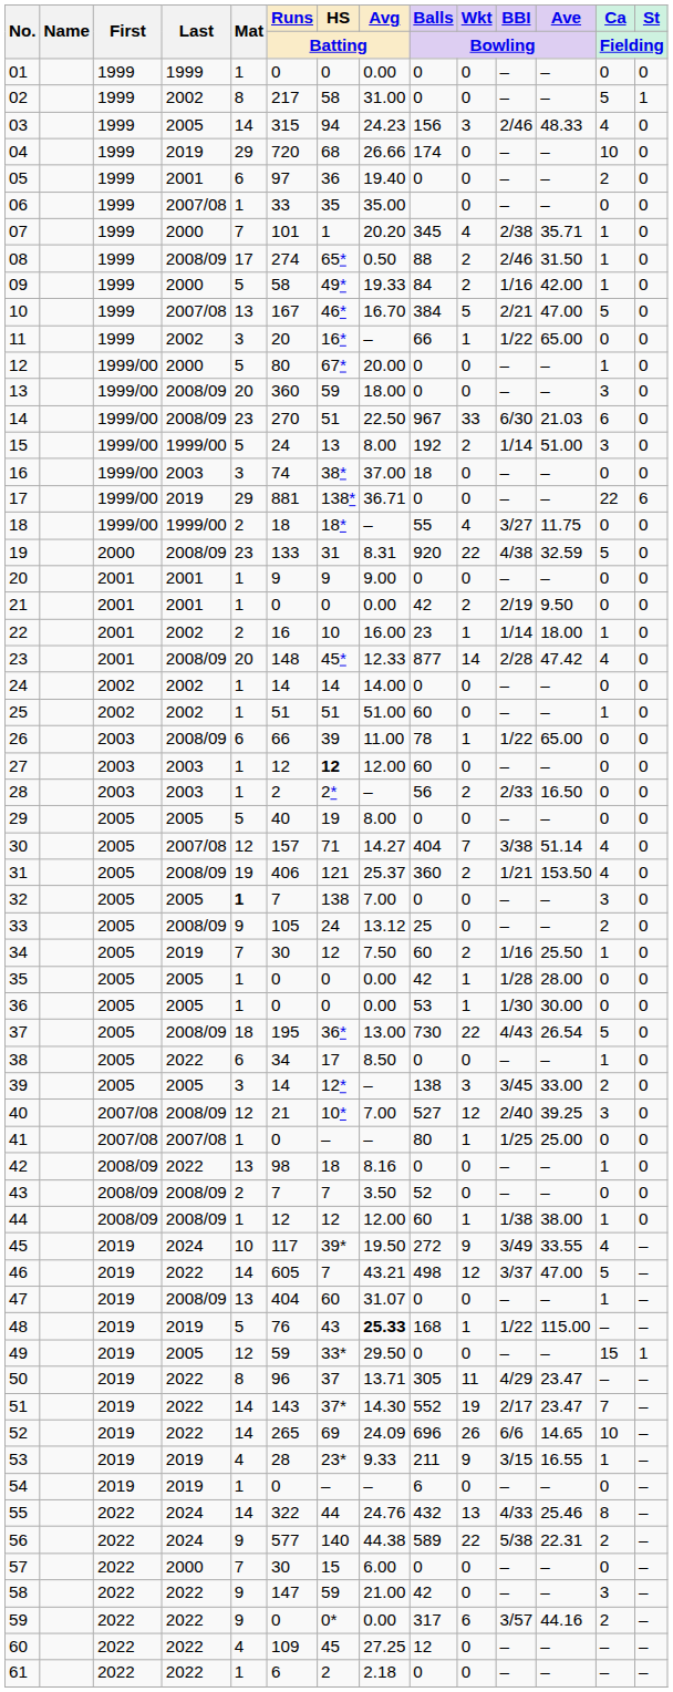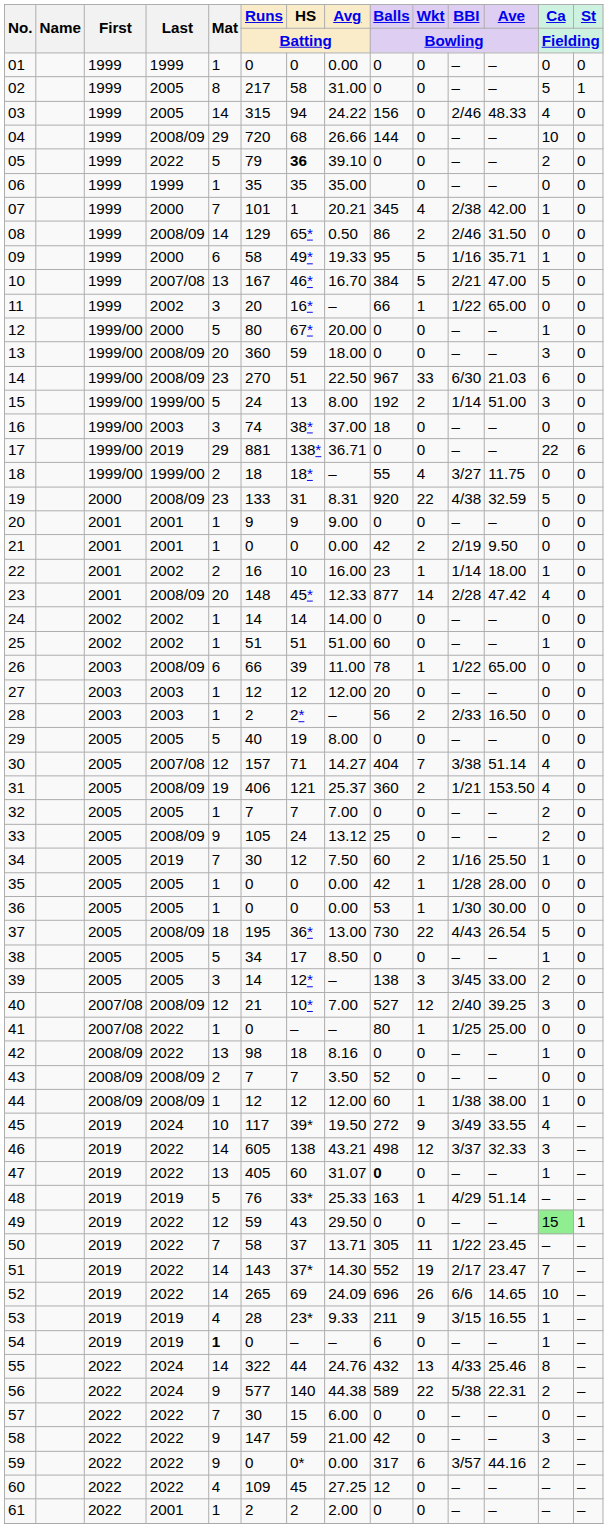 <table class="wikitable sortable">
 <tr align="center">
 <th rowspan="2">No.</th>
 <th rowspan="2">Name</th>
 <th rowspan="2">First</th>
 <th rowspan="2">Last</th>
 <th rowspan="2">Mat</th>
 <th style="background:#faecc8"><a href='#'>Runs</a></th>
 <th style="background:#faecc8">HS</th>
 <th style="background:#faecc8"><a href='#'>Avg</a></th>
 <th style="background:#ddcef2"><a href='#'>Balls</a></th>
 <th style="background:#ddcef2"><a href='#'>Wkt</a></th>
 <th style="background:#ddcef2"><a href='#'>BBI</a></th>
 <th style="background:#ddcef2"><a href='#'>Ave</a></th>
 <th style="background:#cef2e0"><a href='#'>Ca</a></th>
 <th style="background:#cef2e0"><a href='#'>St</a></th>
 </tr>
 <tr class="unsortable">
 <th colspan=3 style="background:#faecc8"><a href='#'>Batting</a></th>
 <th colspan=4 style="background:#ddcef2"><a href='#'>Bowling</a></th>
 <th colspan=2 style="background:#cef2e0"><a href='#'>Fielding</a></th>
 </tr>
 <tr>
 <td><span>0</span>1</td>
 <td></td>
 <td>1999</td>
 <td>1999</td>
 <td>1</td>
 <td>0</td>
 <td>0</td>
 <td>0.00</td>
 <td>0</td>
 <td>0</td>
 <td>–</td>
 <td>–</td>
 <td>0</td>
 <td>0</td>
 </tr>
 <tr>
 <td><span>0</span>2</td>
 <td></td>
 <td>1999</td>
-<td>2002</td>
+<td>2005</td>
 <td>8</td>
 <td>217</td>
 <td>58</td>
 <td>31.00</td>
 <td>0</td>
 <td>0</td>
 <td>–</td>
 <td>–</td>
 <td>5</td>
 <td>1</td>
 </tr>
 <tr>
 <td><span>0</span>3</td>
 <td></td>
 <td>1999</td>
 <td>2005</td>
 <td>14</td>
 <td>315</td>
 <td>94</td>
-<td>24.23</td>
+<td>24.22</td>
 <td>156</td>
-<td>3</td>
+<td>0</td>
 <td>2/46</td>
 <td>48.33</td>
 <td>4</td>
 <td>0</td>
 </tr>
 <tr>
 <td><span>0</span>4</td>
 <td></td>
 <td>1999</td>
-<td>2019</td>
+<td>2008/09</td>
 <td>29</td>
 <td>720</td>
 <td>68</td>
 <td>26.66</td>
-<td>174</td>
+<td>144</td>
 <td>0</td>
 <td>–</td>
 <td>–</td>
 <td>10</td>
 <td>0</td>
 </tr>
 <tr>
 <td><span>0</span>5</td>
 <td></td>
 <td>1999</td>
-<td>2001</td>
-<td>6</td>
-<td>97</td>
-<td>36</td>
-<td>19.40</td>
+<td>2022</td>
+<td>5</td>
+<td>79</td>
+<td><strong>36</strong></td>
+<td>39.10</td>
 <td>0</td>
 <td>0</td>
 <td>–</td>
 <td>–</td>
 <td>2</td>
 <td>0</td>
 </tr>
 <tr>
 <td><span>0</span>6</td>
 <td></td>
 <td>1999</td>
-<td>2007/08</td>
+<td>1999</td>
 <td>1</td>
-<td>33</td>
+<td>35</td>
 <td>35</td>
 <td>35.00</td>
 <td></td>
 <td>0</td>
 <td>–</td>
 <td>–</td>
 <td>0</td>
 <td>0</td>
 </tr>
 <tr>
 <td><span>0</span>7</td>
 <td></td>
 <td>1999</td>
 <td>2000</td>
 <td>7</td>
 <td>101</td>
 <td>1</td>
-<td>20.20</td>
+<td>20.21</td>
 <td>345</td>
 <td>4</td>
 <td>2/38</td>
-<td>35.71</td>
+<td>42.00</td>
 <td>1</td>
 <td>0</td>
 </tr>
 <tr>
 <td><span>0</span>8</td>
 <td></td>
 <td>1999</td>
 <td>2008/09</td>
-<td>17</td>
-<td>274</td>
+<td>14</td>
+<td>129</td>
 <td>65<a href='#'>*</a></td>
 <td>0.50</td>
-<td>88</td>
+<td>86</td>
 <td>2</td>
 <td>2/46</td>
 <td>31.50</td>
-<td>1</td>
+<td>0</td>
 <td>0</td>
 </tr>
 <tr>
 <td><span>0</span>9</td>
 <td></td>
 <td>1999</td>
 <td>2000</td>
-<td>5</td>
+<td>6</td>
 <td>58</td>
 <td>49<a href='#'>*</a></td>
 <td>19.33</td>
-<td>84</td>
-<td>2</td>
+<td>95</td>
+<td>5</td>
 <td>1/16</td>
-<td>42.00</td>
+<td>35.71</td>
 <td>1</td>
 <td>0</td>
 </tr>
 <tr>
 <td>10</td>
 <td></td>
 <td>1999</td>
 <td>2007/08</td>
 <td>13</td>
 <td>167</td>
 <td>46<a href='#'>*</a></td>
 <td>16.70</td>
 <td>384</td>
 <td>5</td>
 <td>2/21</td>
 <td>47.00</td>
 <td>5</td>
 <td>0</td>
 </tr>
 <tr>
 <td>11</td>
 <td></td>
 <td>1999</td>
 <td>2002</td>
 <td>3</td>
 <td>20</td>
 <td>16<a href='#'>*</a></td>
 <td>–</td>
 <td>66</td>
 <td>1</td>
 <td>1/22</td>
 <td>65.00</td>
 <td>0</td>
 <td>0</td>
 </tr>
 <tr>
 <td>12</td>
 <td></td>
 <td>1999/00</td>
 <td>2000</td>
 <td>5</td>
 <td>80</td>
 <td>67<a href='#'>*</a></td>
 <td>20.00</td>
 <td>0</td>
 <td>0</td>
 <td>–</td>
 <td>–</td>
 <td>1</td>
 <td>0</td>
 </tr>
 <tr>
 <td>13</td>
 <td></td>
 <td>1999/00</td>
 <td>2008/09</td>
 <td>20</td>
 <td>360</td>
 <td>59</td>
 <td>18.00</td>
 <td>0</td>
 <td>0</td>
 <td>–</td>
 <td>–</td>
 <td>3</td>
 <td>0</td>
 </tr>
 <tr>
 <td>14</td>
 <td></td>
 <td>1999/00</td>
 <td>2008/09</td>
 <td>23</td>
 <td>270</td>
 <td>51</td>
 <td>22.50</td>
 <td>967</td>
 <td>33</td>
 <td>6/30</td>
 <td>21.03</td>
 <td>6</td>
 <td>0</td>
 </tr>
 <tr>
 <td>15</td>
 <td></td>
 <td>1999/00</td>
 <td>1999/00</td>
 <td>5</td>
 <td>24</td>
 <td>13</td>
 <td>8.00</td>
 <td>192</td>
 <td>2</td>
 <td>1/14</td>
 <td>51.00</td>
 <td>3</td>
 <td>0</td>
 </tr>
 <tr>
 <td>16</td>
 <td></td>
 <td>1999/00</td>
 <td>2003</td>
 <td>3</td>
 <td>74</td>
 <td>38<a href='#'>*</a></td>
 <td>37.00</td>
 <td>18</td>
 <td>0</td>
 <td>–</td>
 <td>–</td>
 <td>0</td>
 <td>0</td>
 </tr>
 <tr>
 <td>17</td>
 <td></td>
 <td>1999/00</td>
 <td>2019</td>
 <td>29</td>
 <td>881</td>
 <td>138<a href='#'>*</a></td>
 <td>36.71</td>
 <td>0</td>
 <td>0</td>
 <td>–</td>
 <td>–</td>
 <td>22</td>
 <td>6</td>
 </tr>
 <tr>
 <td>18</td>
 <td></td>
 <td>1999/00</td>
 <td>1999/00</td>
 <td>2</td>
 <td>18</td>
 <td>18<a href='#'>*</a></td>
 <td>–</td>
 <td>55</td>
 <td>4</td>
 <td>3/27</td>
 <td>11.75</td>
 <td>0</td>
 <td>0</td>
 </tr>
 <tr>
 <td>19</td>
 <td></td>
 <td>2000</td>
 <td>2008/09</td>
 <td>23</td>
 <td>133</td>
 <td>31</td>
 <td>8.31</td>
 <td>920</td>
 <td>22</td>
 <td>4/38</td>
 <td>32.59</td>
 <td>5</td>
 <td>0</td>
 </tr>
 <tr>
 <td>20</td>
 <td></td>
 <td>2001</td>
 <td>2001</td>
 <td>1</td>
 <td>9</td>
 <td>9</td>
 <td>9.00</td>
 <td>0</td>
 <td>0</td>
 <td>–</td>
 <td>–</td>
 <td>0</td>
 <td>0</td>
 </tr>
 <tr>
 <td>21</td>
 <td><strong></strong></td>
 <td>2001</td>
 <td>2001</td>
 <td>1</td>
 <td>0</td>
 <td>0</td>
 <td>0.00</td>
 <td>42</td>
 <td>2</td>
 <td>2/19</td>
 <td>9.50</td>
 <td>0</td>
 <td>0</td>
 </tr>
 <tr>
 <td>22</td>
 <td></td>
 <td>2001</td>
 <td>2002</td>
 <td>2</td>
 <td>16</td>
 <td>10</td>
 <td>16.00</td>
 <td>23</td>
 <td>1</td>
 <td>1/14</td>
 <td>18.00</td>
 <td>1</td>
 <td>0</td>
 </tr>
 <tr>
 <td>23</td>
 <td></td>
 <td>2001</td>
 <td>2008/09</td>
 <td>20</td>
 <td>148</td>
 <td>45<a href='#'>*</a></td>
 <td>12.33</td>
 <td>877</td>
 <td>14</td>
 <td>2/28</td>
 <td>47.42</td>
 <td>4</td>
 <td>0</td>
 </tr>
 <tr>
 <td>24</td>
 <td></td>
 <td>2002</td>
 <td>2002</td>
 <td>1</td>
 <td>14</td>
 <td>14</td>
 <td>14.00</td>
 <td>0</td>
 <td>0</td>
 <td>–</td>
 <td>–</td>
 <td>0</td>
 <td>0</td>
 </tr>
 <tr>
 <td>25</td>
 <td><strong></strong></td>
 <td>2002</td>
 <td>2002</td>
 <td>1</td>
 <td>51</td>
 <td>51</td>
 <td>51.00</td>
 <td>60</td>
 <td>0</td>
 <td>–</td>
 <td>–</td>
 <td>1</td>
 <td>0</td>
 </tr>
 <tr>
 <td>26</td>
 <td></td>
 <td>2003</td>
 <td>2008/09</td>
 <td>6</td>
 <td>66</td>
 <td>39</td>
 <td>11.00</td>
 <td>78</td>
 <td>1</td>
 <td>1/22</td>
 <td>65.00</td>
 <td>0</td>
 <td>0</td>
 </tr>
 <tr>
 <td>27</td>
 <td></td>
 <td>2003</td>
 <td>2003</td>
 <td>1</td>
 <td>12</td>
-<td><strong>12</strong></td>
+<td>12</td>
 <td>12.00</td>
-<td>60</td>
+<td>20</td>
 <td>0</td>
 <td>–</td>
 <td>–</td>
 <td>0</td>
 <td>0</td>
 </tr>
 <tr>
 <td>28</td>
 <td><strong></strong></td>
 <td>2003</td>
 <td>2003</td>
 <td>1</td>
 <td>2</td>
 <td>2<a href='#'>*</a></td>
 <td>–</td>
 <td>56</td>
 <td>2</td>
 <td>2/33</td>
 <td>16.50</td>
 <td>0</td>
 <td>0</td>
 </tr>
 <tr>
 <td>29</td>
 <td></td>
 <td>2005</td>
 <td>2005</td>
 <td>5</td>
 <td>40</td>
 <td>19</td>
 <td>8.00</td>
 <td>0</td>
 <td>0</td>
 <td>–</td>
 <td>–</td>
 <td>0</td>
 <td>0</td>
 </tr>
 <tr>
 <td>30</td>
 <td></td>
 <td>2005</td>
 <td>2007/08</td>
 <td>12</td>
 <td>157</td>
 <td>71</td>
 <td>14.27</td>
 <td>404</td>
 <td>7</td>
 <td>3/38</td>
 <td>51.14</td>
 <td>4</td>
 <td>0</td>
 </tr>
 <tr>
 <td>31</td>
 <td></td>
 <td>2005</td>
 <td>2008/09</td>
 <td>19</td>
 <td>406</td>
 <td>121</td>
 <td>25.37</td>
 <td>360</td>
 <td>2</td>
 <td>1/21</td>
 <td>153.50</td>
 <td>4</td>
 <td>0</td>
 </tr>
 <tr>
 <td>32</td>
 <td><strong></strong></td>
 <td>2005</td>
 <td>2005</td>
-<td><strong>1</strong></td>
+<td>1</td>
 <td>7</td>
-<td>138</td>
+<td>7</td>
 <td>7.00</td>
 <td>0</td>
 <td>0</td>
 <td>–</td>
 <td>–</td>
-<td>3</td>
+<td>2</td>
 <td>0</td>
 </tr>
 <tr>
 <td>33</td>
 <td></td>
 <td>2005</td>
 <td>2008/09</td>
 <td>9</td>
 <td>105</td>
 <td>24</td>
 <td>13.12</td>
 <td>25</td>
 <td>0</td>
 <td>–</td>
 <td>–</td>
 <td>2</td>
 <td>0</td>
 </tr>
 <tr>
 <td>34</td>
 <td></td>
 <td>2005</td>
 <td>2019</td>
 <td>7</td>
 <td>30</td>
 <td>12</td>
 <td>7.50</td>
 <td>60</td>
 <td>2</td>
 <td>1/16</td>
 <td>25.50</td>
 <td>1</td>
 <td>0</td>
 </tr>
 <tr>
 <td>35</td>
 <td></td>
 <td>2005</td>
 <td>2005</td>
 <td>1</td>
 <td>0</td>
 <td>0</td>
 <td>0.00</td>
 <td>42</td>
 <td>1</td>
 <td>1/28</td>
 <td>28.00</td>
 <td>0</td>
 <td>0</td>
 </tr>
 <tr>
 <td>36</td>
 <td></td>
 <td>2005</td>
 <td>2005</td>
 <td>1</td>
 <td>0</td>
 <td>0</td>
 <td>0.00</td>
 <td>53</td>
 <td>1</td>
 <td>1/30</td>
 <td>30.00</td>
 <td>0</td>
 <td>0</td>
 </tr>
 <tr>
 <td>37</td>
 <td></td>
 <td>2005</td>
 <td>2008/09</td>
 <td>18</td>
 <td>195</td>
 <td>36<a href='#'>*</a></td>
 <td>13.00</td>
 <td>730</td>
 <td>22</td>
 <td>4/43</td>
 <td>26.54</td>
 <td>5</td>
 <td>0</td>
 </tr>
 <tr>
 <td>38</td>
 <td></td>
 <td>2005</td>
-<td>2022</td>
-<td>6</td>
+<td>2005</td>
+<td>5</td>
 <td>34</td>
 <td>17</td>
 <td>8.50</td>
 <td>0</td>
 <td>0</td>
 <td>–</td>
 <td>–</td>
 <td>1</td>
 <td>0</td>
 </tr>
 <tr>
 <td>39</td>
 <td></td>
 <td>2005</td>
 <td>2005</td>
 <td>3</td>
 <td>14</td>
 <td>12<a href='#'>*</a></td>
 <td>–</td>
 <td>138</td>
 <td>3</td>
 <td>3/45</td>
 <td>33.00</td>
 <td>2</td>
 <td>0</td>
 </tr>
 <tr>
 <td>40</td>
 <td></td>
 <td>2007/08</td>
 <td>2008/09</td>
 <td>12</td>
 <td>21</td>
 <td>10<a href='#'>*</a></td>
 <td>7.00</td>
 <td>527</td>
 <td>12</td>
 <td>2/40</td>
 <td>39.25</td>
 <td>3</td>
 <td>0</td>
 </tr>
 <tr>
 <td>41</td>
 <td></td>
 <td>2007/08</td>
-<td>2007/08</td>
+<td>2022</td>
 <td>1</td>
 <td>0</td>
 <td>–</td>
 <td>–</td>
 <td>80</td>
 <td>1</td>
 <td>1/25</td>
 <td>25.00</td>
 <td>0</td>
 <td>0</td>
 </tr>
 <tr>
 <td>42</td>
 <td></td>
 <td>2008/09</td>
 <td>2022</td>
 <td>13</td>
 <td>98</td>
 <td>18</td>
 <td>8.16</td>
 <td>0</td>
 <td>0</td>
 <td>–</td>
 <td>–</td>
 <td>1</td>
 <td>0</td>
 </tr>
 <tr>
 <td>43</td>
 <td></td>
 <td>2008/09</td>
 <td>2008/09</td>
 <td>2</td>
 <td>7</td>
 <td>7</td>
 <td>3.50</td>
 <td>52</td>
 <td>0</td>
 <td>–</td>
 <td>–</td>
 <td>0</td>
 <td>0</td>
 </tr>
 <tr>
 <td>44</td>
 <td></td>
 <td>2008/09</td>
 <td>2008/09</td>
 <td>1</td>
 <td>12</td>
 <td>12</td>
 <td>12.00</td>
 <td>60</td>
 <td>1</td>
 <td>1/38</td>
 <td>38.00</td>
 <td>1</td>
 <td>0</td>
 </tr>
 <tr>
 <td>45</td>
 <td></td>
 <td>2019</td>
 <td>2024</td>
 <td>10</td>
 <td>117</td>
 <td>39*</td>
 <td>19.50</td>
 <td>272</td>
 <td>9</td>
 <td>3/49</td>
 <td>33.55</td>
 <td>4</td>
 <td>–</td>
 </tr>
 <tr>
 <td>46</td>
 <td></td>
 <td>2019</td>
 <td>2022</td>
 <td>14</td>
 <td>605</td>
-<td>7</td>
+<td>138</td>
 <td>43.21</td>
 <td>498</td>
 <td>12</td>
 <td>3/37</td>
-<td>47.00</td>
-<td>5</td>
+<td>32.33</td>
+<td>3</td>
 <td>–</td>
 </tr>
 <tr>
 <td>47</td>
 <td></td>
 <td>2019</td>
-<td>2008/09</td>
+<td>2022</td>
 <td>13</td>
-<td>404</td>
+<td>405</td>
 <td>60</td>
 <td>31.07</td>
-<td>0</td>
+<td><strong>0</strong></td>
 <td>0</td>
 <td>–</td>
 <td>–</td>
 <td>1</td>
 <td>–</td>
 </tr>
 <tr>
 <td>48</td>
 <td></td>
 <td>2019</td>
 <td>2019</td>
 <td>5</td>
 <td>76</td>
-<td>43</td>
-<td><strong>25.33</strong></td>
-<td>168</td>
+<td>33*</td>
+<td>25.33</td>
+<td>163</td>
 <td>1</td>
-<td>1/22</td>
-<td>115.00</td>
+<td>4/29</td>
+<td>51.14</td>
 <td>–</td>
 <td>–</td>
 </tr>
 <tr>
 <td>49</td>
 <td></td>
 <td>2019</td>
-<td>2005</td>
+<td>2022</td>
 <td>12</td>
 <td>59</td>
-<td>33*</td>
+<td>43</td>
 <td>29.50</td>
 <td>0</td>
 <td>0</td>
 <td>–</td>
 <td>–</td>
-<td>15</td>
+<td style="background: lightgreen;">15</td>
 <td>1</td>
 </tr>
 <tr>
 <td>50</td>
 <td></td>
 <td>2019</td>
 <td>2022</td>
-<td>8</td>
-<td>96</td>
+<td>7</td>
+<td>58</td>
 <td>37</td>
 <td>13.71</td>
 <td>305</td>
 <td>11</td>
-<td>4/29</td>
-<td>23.47</td>
+<td>1/22</td>
+<td>23.45</td>
 <td>–</td>
 <td>–</td>
 </tr>
 <tr>
 <td>51</td>
 <td></td>
 <td>2019</td>
 <td>2022</td>
 <td>14</td>
 <td>143</td>
 <td>37*</td>
 <td>14.30</td>
 <td>552</td>
 <td>19</td>
 <td>2/17</td>
 <td>23.47</td>
 <td>7</td>
 <td>–</td>
 </tr>
 <tr>
 <td>52</td>
 <td></td>
 <td>2019</td>
 <td>2022</td>
 <td>14</td>
 <td>265</td>
 <td>69</td>
 <td>24.09</td>
 <td>696</td>
 <td>26</td>
 <td>6/6</td>
 <td>14.65</td>
 <td>10</td>
 <td>–</td>
 </tr>
 <tr>
 <td>53</td>
 <td></td>
 <td>2019</td>
 <td>2019</td>
 <td>4</td>
 <td>28</td>
 <td>23*</td>
 <td>9.33</td>
 <td>211</td>
 <td>9</td>
 <td>3/15</td>
 <td>16.55</td>
 <td>1</td>
 <td>–</td>
 </tr>
 <tr>
 <td>54</td>
 <td></td>
 <td>2019</td>
 <td>2019</td>
-<td>1</td>
+<td><strong>1</strong></td>
 <td>0</td>
 <td>–</td>
 <td>–</td>
 <td>6</td>
 <td>0</td>
 <td>–</td>
 <td>–</td>
-<td>0</td>
+<td>1</td>
 <td>–</td>
 </tr>
 <tr>
 <td>55</td>
 <td></td>
 <td>2022</td>
 <td>2024</td>
 <td>14</td>
 <td>322</td>
 <td>44</td>
 <td>24.76</td>
 <td>432</td>
 <td>13</td>
 <td>4/33</td>
 <td>25.46</td>
 <td>8</td>
 <td>–</td>
 </tr>
 <tr>
 <td>56</td>
 <td></td>
 <td>2022</td>
 <td>2024</td>
 <td>9</td>
 <td>577</td>
 <td>140</td>
 <td>44.38</td>
 <td>589</td>
 <td>22</td>
 <td>5/38</td>
 <td>22.31</td>
 <td>2</td>
 <td>–</td>
 </tr>
 <tr>
 <td>57</td>
 <td></td>
 <td>2022</td>
-<td>2000</td>
+<td>2022</td>
 <td>7</td>
 <td>30</td>
 <td>15</td>
 <td>6.00</td>
 <td>0</td>
 <td>0</td>
 <td>–</td>
 <td>–</td>
 <td>0</td>
 <td>–</td>
 </tr>
 <tr>
 <td>58</td>
 <td></td>
 <td>2022</td>
 <td>2022</td>
 <td>9</td>
 <td>147</td>
 <td>59</td>
 <td>21.00</td>
 <td>42</td>
 <td>0</td>
 <td>–</td>
 <td>–</td>
 <td>3</td>
 <td>–</td>
 </tr>
 <tr>
 <td>59</td>
 <td></td>
 <td>2022</td>
 <td>2022</td>
 <td>9</td>
 <td>0</td>
 <td>0*</td>
 <td>0.00</td>
 <td>317</td>
 <td>6</td>
 <td>3/57</td>
 <td>44.16</td>
 <td>2</td>
 <td>–</td>
 </tr>
 <tr>
 <td>60</td>
 <td></td>
 <td>2022</td>
 <td>2022</td>
 <td>4</td>
 <td>109</td>
 <td>45</td>
 <td>27.25</td>
 <td>12</td>
 <td>0</td>
 <td>–</td>
 <td>–</td>
 <td>–</td>
 <td>–</td>
 </tr>
 <tr>
 <td>61</td>
 <td></td>
 <td>2022</td>
-<td>2022</td>
+<td>2001</td>
 <td>1</td>
-<td>6</td>
 <td>2</td>
-<td>2.18</td>
+<td>2</td>
+<td>2.00</td>
 <td>0</td>
 <td>0</td>
 <td>–</td>
 <td>–</td>
 <td>–</td>
 <td>–</td>
 </tr>
 <tr>
 </tr>
 </table>
